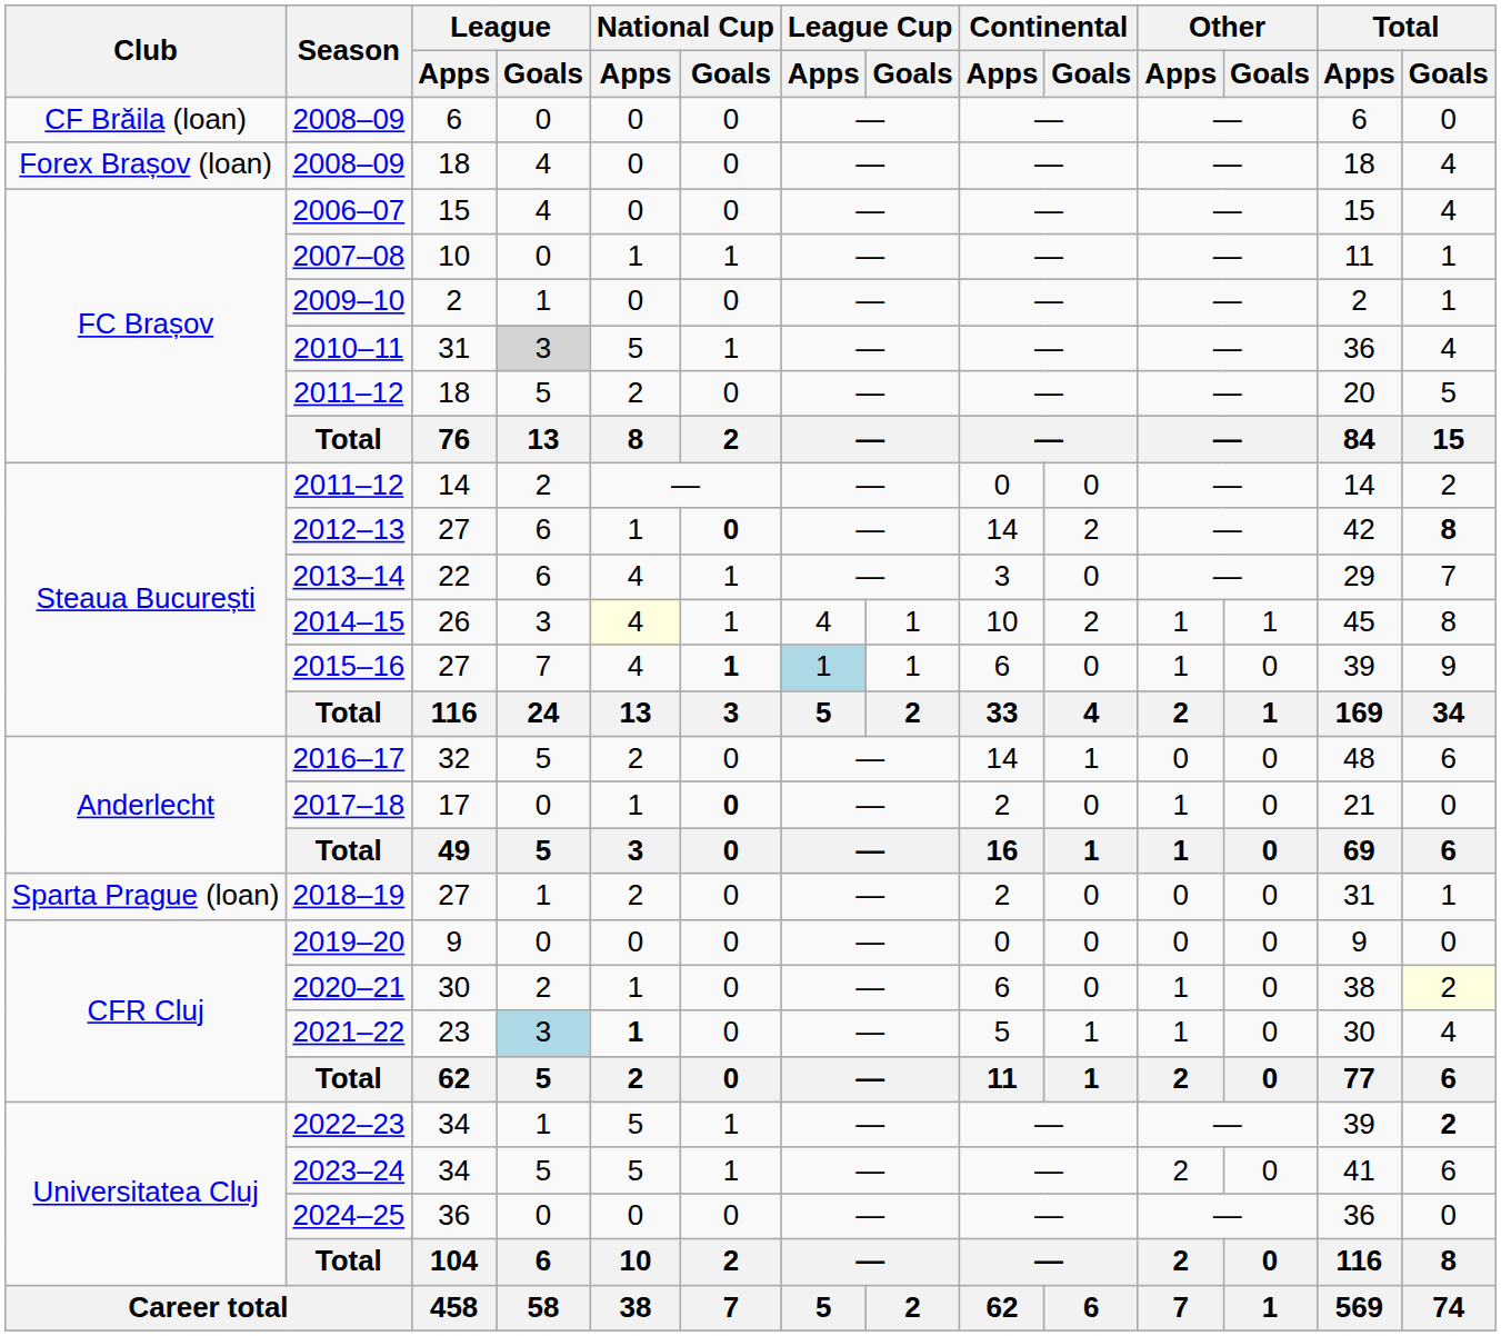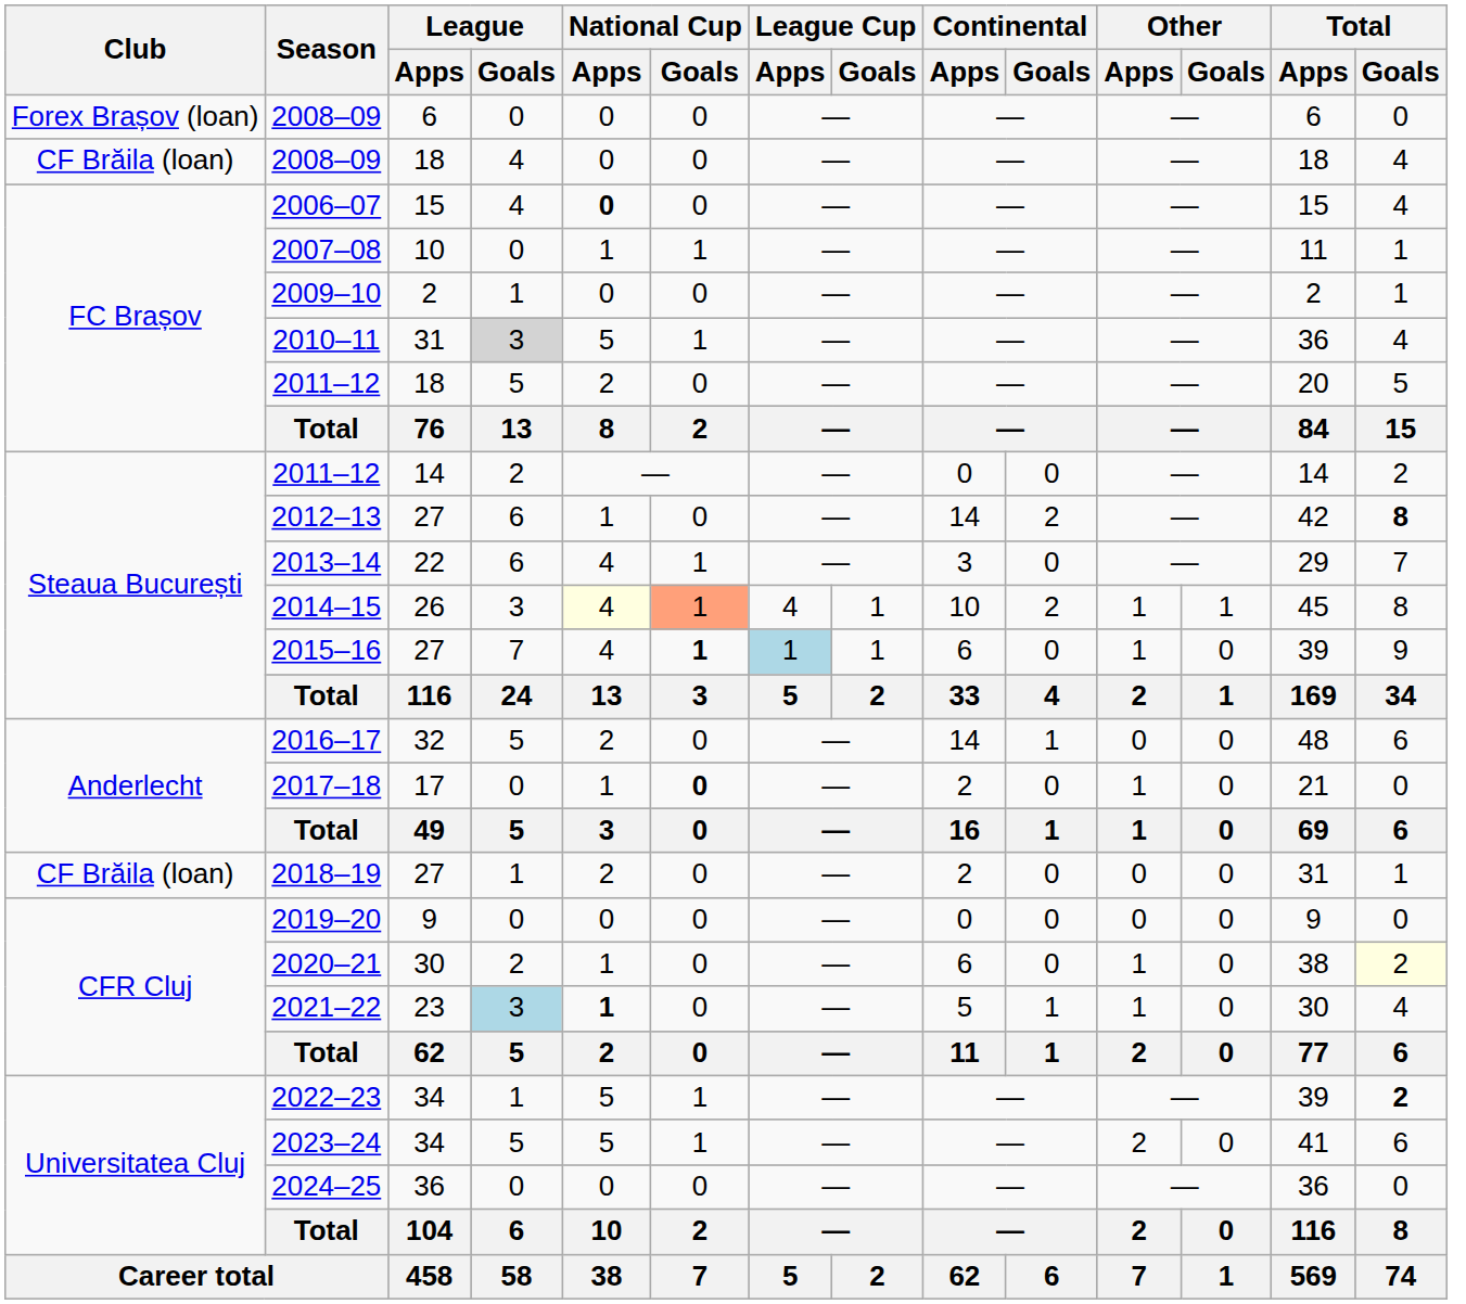 <table class="wikitable" style="text-align:center">
 <tr>
 <th rowspan="2">Club</th>
 <th rowspan="2">Season</th>
 <th colspan="2">League</th>
 <th colspan="2">National Cup</th>
 <th colspan="2">League Cup</th>
 <th colspan="2">Continental</th>
 <th colspan="2">Other</th>
 <th colspan="2">Total</th>
 </tr>
 <tr>
 <th>Apps</th>
 <th>Goals</th>
 <th>Apps</th>
 <th>Goals</th>
 <th>Apps</th>
 <th>Goals</th>
 <th>Apps</th>
 <th>Goals</th>
 <th>Apps</th>
 <th>Goals</th>
 <th>Apps</th>
 <th>Goals</th>
 </tr>
 <tr>
-<td><a href='#'>CF Brăila</a> (loan)</td>
+<td><a href='#'>Forex Brașov</a> (loan)</td>
 <td><a href='#'>2008–09</a></td>
 <td>6</td>
 <td>0</td>
 <td>0</td>
 <td>0</td>
 <td colspan="2">—</td>
 <td colspan="2">—</td>
 <td colspan="2">—</td>
 <td>6</td>
 <td>0</td>
 </tr>
 <tr>
-<td><a href='#'>Forex Brașov</a> (loan)</td>
+<td><a href='#'>CF Brăila</a> (loan)</td>
 <td><a href='#'>2008–09</a></td>
 <td>18</td>
 <td>4</td>
 <td>0</td>
 <td>0</td>
 <td colspan="2">—</td>
 <td colspan="2">—</td>
 <td colspan="2">—</td>
 <td>18</td>
 <td>4</td>
 </tr>
 <tr>
 <td rowspan="6"><a href='#'>FC Brașov</a></td>
 <td><a href='#'>2006–07</a></td>
 <td>15</td>
 <td>4</td>
-<td>0</td>
+<td><strong>0</strong></td>
 <td>0</td>
 <td colspan="2">—</td>
 <td colspan="2">—</td>
 <td colspan="2">—</td>
 <td>15</td>
 <td>4</td>
 </tr>
 <tr>
 <td><a href='#'>2007–08</a></td>
 <td>10</td>
 <td>0</td>
 <td>1</td>
 <td>1</td>
 <td colspan="2">—</td>
 <td colspan="2">—</td>
 <td colspan="2">—</td>
 <td>11</td>
 <td>1</td>
 </tr>
 <tr>
 <td><a href='#'>2009–10</a></td>
 <td>2</td>
 <td>1</td>
 <td>0</td>
 <td>0</td>
 <td colspan="2">—</td>
 <td colspan="2">—</td>
 <td colspan="2">—</td>
 <td>2</td>
 <td>1</td>
 </tr>
 <tr>
 <td><a href='#'>2010–11</a></td>
 <td>31</td>
 <td style="background: lightgrey;">3</td>
 <td>5</td>
 <td>1</td>
 <td colspan="2">—</td>
 <td colspan="2">—</td>
 <td colspan="2">—</td>
 <td>36</td>
 <td>4</td>
 </tr>
 <tr>
 <td><a href='#'>2011–12</a></td>
 <td>18</td>
 <td>5</td>
 <td>2</td>
 <td>0</td>
 <td colspan="2">—</td>
 <td colspan="2">—</td>
 <td colspan="2">—</td>
 <td>20</td>
 <td>5</td>
 </tr>
 <tr>
 <th>Total</th>
 <th>76</th>
 <th>13</th>
 <th>8</th>
 <th>2</th>
 <th colspan="2">—</th>
 <th colspan="2">—</th>
 <th colspan="2">—</th>
 <th>84</th>
 <th>15</th>
 </tr>
 <tr>
 <td rowspan="6"><a href='#'>Steaua București</a></td>
 <td><a href='#'>2011–12</a></td>
 <td>14</td>
 <td>2</td>
 <td colspan="2">—</td>
 <td colspan="2">—</td>
 <td>0</td>
 <td>0</td>
 <td colspan="2">—</td>
 <td>14</td>
 <td>2</td>
 </tr>
 <tr>
 <td><a href='#'>2012–13</a></td>
 <td>27</td>
 <td>6</td>
 <td>1</td>
-<td><strong>0</strong></td>
+<td>0</td>
 <td colspan="2">—</td>
 <td>14</td>
 <td>2</td>
 <td colspan="2">—</td>
 <td>42</td>
 <td><strong>8</strong></td>
 </tr>
 <tr>
 <td><a href='#'>2013–14</a></td>
 <td>22</td>
 <td>6</td>
 <td>4</td>
 <td>1</td>
 <td colspan="2">—</td>
 <td>3</td>
 <td>0</td>
 <td colspan="2">—</td>
 <td>29</td>
 <td>7</td>
 </tr>
 <tr>
 <td><a href='#'>2014–15</a></td>
 <td>26</td>
 <td>3</td>
 <td style="background: lightyellow;">4</td>
-<td>1</td>
+<td style="background: lightsalmon;">1</td>
 <td>4</td>
 <td>1</td>
 <td>10</td>
 <td>2</td>
 <td>1</td>
 <td>1</td>
 <td>45</td>
 <td>8</td>
 </tr>
 <tr>
 <td><a href='#'>2015–16</a></td>
 <td>27</td>
 <td>7</td>
 <td>4</td>
 <td><strong>1</strong></td>
 <td style="background: lightblue;">1</td>
 <td>1</td>
 <td>6</td>
 <td>0</td>
 <td>1</td>
 <td>0</td>
 <td>39</td>
 <td>9</td>
 </tr>
 <tr>
 <th>Total</th>
 <th>116</th>
 <th>24</th>
 <th>13</th>
 <th>3</th>
 <th>5</th>
 <th>2</th>
 <th>33</th>
 <th>4</th>
 <th>2</th>
 <th>1</th>
 <th>169</th>
 <th>34</th>
 </tr>
 <tr>
 <td rowspan="3"><a href='#'>Anderlecht</a></td>
 <td><a href='#'>2016–17</a></td>
 <td>32</td>
 <td>5</td>
 <td>2</td>
 <td>0</td>
 <td colspan="2">—</td>
 <td>14</td>
 <td>1</td>
 <td>0</td>
 <td>0</td>
 <td>48</td>
 <td>6</td>
 </tr>
 <tr>
 <td><a href='#'>2017–18</a></td>
 <td>17</td>
 <td>0</td>
 <td>1</td>
 <td><strong>0</strong></td>
 <td colspan="2">—</td>
 <td>2</td>
 <td>0</td>
 <td>1</td>
 <td>0</td>
 <td>21</td>
 <td>0</td>
 </tr>
 <tr>
 <th>Total</th>
 <th>49</th>
 <th>5</th>
 <th>3</th>
 <th>0</th>
 <th colspan="2">—</th>
 <th>16</th>
 <th>1</th>
 <th>1</th>
 <th>0</th>
 <th>69</th>
 <th>6</th>
 </tr>
 <tr>
-<td><a href='#'>Sparta Prague</a> (loan)</td>
+<td><a href='#'>CF Brăila</a> (loan)</td>
 <td><a href='#'>2018–19</a></td>
 <td>27</td>
 <td>1</td>
 <td>2</td>
 <td>0</td>
 <td colspan="2">—</td>
 <td>2</td>
 <td>0</td>
 <td>0</td>
 <td>0</td>
 <td>31</td>
 <td>1</td>
 </tr>
 <tr>
 <td rowspan="4"><a href='#'>CFR Cluj</a></td>
 <td><a href='#'>2019–20</a></td>
 <td>9</td>
 <td>0</td>
 <td>0</td>
 <td>0</td>
 <td colspan="2">—</td>
 <td>0</td>
 <td>0</td>
 <td>0</td>
 <td>0</td>
 <td>9</td>
 <td>0</td>
 </tr>
 <tr>
 <td><a href='#'>2020–21</a></td>
 <td>30</td>
 <td>2</td>
 <td>1</td>
 <td>0</td>
 <td colspan="2">—</td>
 <td>6</td>
 <td>0</td>
 <td>1</td>
 <td>0</td>
 <td>38</td>
 <td style="background: lightyellow;">2</td>
 </tr>
 <tr>
 <td><a href='#'>2021–22</a></td>
 <td>23</td>
 <td style="background: lightblue;">3</td>
 <td><strong>1</strong></td>
 <td>0</td>
 <td colspan="2">—</td>
 <td>5</td>
 <td>1</td>
 <td>1</td>
 <td>0</td>
 <td>30</td>
 <td>4</td>
 </tr>
 <tr>
 <th>Total</th>
 <th>62</th>
 <th>5</th>
 <th>2</th>
 <th>0</th>
 <th colspan="2">—</th>
 <th>11</th>
 <th>1</th>
 <th>2</th>
 <th>0</th>
 <th>77</th>
 <th>6</th>
 </tr>
 <tr>
 <td rowspan="4"><a href='#'>Universitatea Cluj</a></td>
 <td><a href='#'>2022–23</a></td>
 <td>34</td>
 <td>1</td>
 <td>5</td>
 <td>1</td>
 <td colspan="2">—</td>
 <td colspan="2">—</td>
 <td colspan="2">—</td>
 <td>39</td>
 <td><strong>2</strong></td>
 </tr>
 <tr>
 <td><a href='#'>2023–24</a></td>
 <td>34</td>
 <td>5</td>
 <td>5</td>
 <td>1</td>
 <td colspan="2">—</td>
 <td colspan="2">—</td>
 <td>2</td>
 <td>0</td>
 <td>41</td>
 <td>6</td>
 </tr>
 <tr>
 <td><a href='#'>2024–25</a></td>
 <td>36</td>
 <td>0</td>
 <td>0</td>
 <td>0</td>
 <td colspan="2">—</td>
 <td colspan="2">—</td>
 <td colspan="2">—</td>
 <td>36</td>
 <td>0</td>
 </tr>
 <tr>
 <th>Total</th>
 <th>104</th>
 <th>6</th>
 <th>10</th>
 <th>2</th>
 <th colspan="2">—</th>
 <th colspan="2">—</th>
 <th>2</th>
 <th>0</th>
 <th>116</th>
 <th>8</th>
 </tr>
 <tr>
 <th colspan="2">Career total</th>
 <th>458</th>
 <th>58</th>
 <th>38</th>
 <th>7</th>
 <th>5</th>
 <th>2</th>
 <th>62</th>
 <th>6</th>
 <th>7</th>
 <th>1</th>
 <th>569</th>
 <th>74</th>
 </tr>
 </table>
